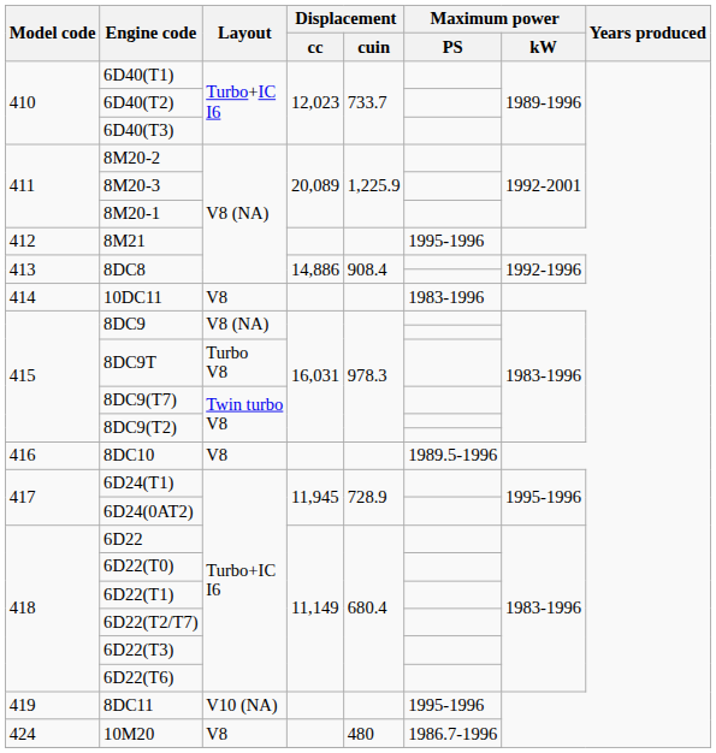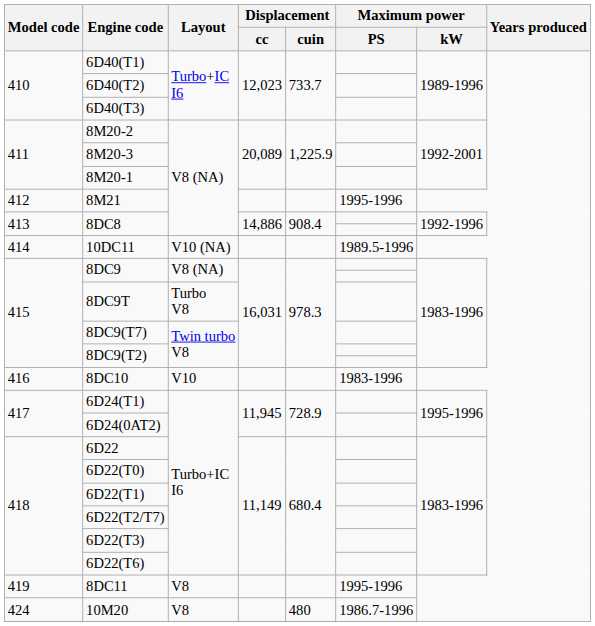 <table class="wikitable">
 <tr>
 <th rowspan="2">Model code</th>
 <th rowspan="2">Engine code</th>
 <th rowspan="2">Layout</th>
 <th colspan="2">Displacement</th>
 <th colspan="2">Maximum power</th>
 <th rowspan="2">Years produced</th>
 </tr>
 <tr>
 <th>cc</th>
 <th>cuin</th>
 <th>PS</th>
 <th>kW</th>
 </tr>
 <tr>
 <td rowspan="3">410</td>
 <td>6D40(T1)</td>
 <td rowspan="3"><a href='#'>Turbo</a>+<a href='#'>IC</a><br><a href='#'>I6</a></td>
 <td rowspan="3">12,023</td>
 <td rowspan="3">733.7</td>
 <td></td>
 <td rowspan="3">1989-1996</td>
 </tr>
 <tr>
 <td>6D40(T2)</td>
 <td></td>
 </tr>
 <tr>
 <td>6D40(T3)</td>
 <td></td>
 </tr>
 <tr>
 <td rowspan="3">411</td>
 <td>8M20-2</td>
 <td rowspan="6">V8 (NA)</td>
 <td rowspan="3">20,089</td>
 <td rowspan="3">1,225.9</td>
 <td></td>
 <td rowspan="3">1992-2001</td>
 </tr>
 <tr>
 <td>8M20-3</td>
 <td></td>
 </tr>
 <tr>
 <td>8M20-1</td>
 <td></td>
 </tr>
 <tr>
 <td>412</td>
 <td>8M21</td>
 <td></td>
 <td></td>
 <td>1995-1996</td>
 </tr>
 <tr>
 <td rowspan="2">413</td>
 <td rowspan="2">8DC8</td>
 <td rowspan="2">14,886</td>
 <td rowspan="2">908.4</td>
 <td></td>
 <td rowspan="2">1992-1996</td>
 </tr>
 <tr>
 <td></td>
 </tr>
 <tr>
 <td>414</td>
 <td>10DC11</td>
-<td>V8</td>
+<td>V10 (NA)</td>
 <td></td>
 <td></td>
-<td>1983-1996</td>
+<td>1989.5-1996</td>
 </tr>
 <tr>
 <td rowspan="6">415</td>
 <td rowspan="2">8DC9</td>
 <td rowspan="2">V8 (NA)</td>
 <td rowspan="6">16,031</td>
 <td rowspan="6">978.3</td>
 <td></td>
 <td rowspan="6">1983-1996</td>
 </tr>
 <tr>
 <td></td>
 </tr>
 <tr>
 <td>8DC9T</td>
 <td>Turbo<br>V8</td>
 <td></td>
 </tr>
 <tr>
 <td>8DC9(T7)</td>
 <td rowspan="3"><a href='#'>Twin turbo</a><br>V8</td>
 <td></td>
 </tr>
 <tr>
 <td rowspan="2">8DC9(T2)</td>
 <td></td>
 </tr>
 <tr>
 <td></td>
 </tr>
 <tr>
 <td>416</td>
 <td>8DC10</td>
-<td>V8</td>
+<td>V10</td>
 <td></td>
 <td></td>
-<td>1989.5-1996</td>
+<td>1983-1996</td>
 </tr>
 <tr>
 <td rowspan="2">417</td>
 <td>6D24(T1)</td>
 <td rowspan=8>Turbo+IC<br>I6</td>
 <td rowspan=2>11,945</td>
 <td rowspan=2>728.9</td>
 <td></td>
 <td rowspan="2">1995-1996</td>
 </tr>
 <tr>
 <td>6D24(0AT2)</td>
 <td></td>
 </tr>
 <tr>
 <td rowspan="6">418</td>
 <td>6D22</td>
 <td rowspan="6">11,149</td>
 <td rowspan="6">680.4</td>
 <td></td>
 <td rowspan="6">1983-1996</td>
 </tr>
 <tr>
 <td>6D22(T0)</td>
 <td></td>
 </tr>
 <tr>
 <td>6D22(T1)</td>
 <td></td>
 </tr>
 <tr>
 <td>6D22(T2/T7)</td>
 <td></td>
 </tr>
 <tr>
 <td>6D22(T3)</td>
 <td></td>
 </tr>
 <tr>
 <td>6D22(T6)</td>
 <td></td>
 </tr>
 <tr>
 <td>419</td>
 <td>8DC11</td>
-<td>V10 (NA)</td>
+<td>V8</td>
 <td></td>
 <td></td>
 <td>1995-1996</td>
 </tr>
 <tr>
 <td>424</td>
 <td>10M20</td>
 <td>V8</td>
 <td></td>
 <td>480</td>
 <td>1986.7-1996</td>
 </tr>
 <tr>
 </tr>
 </table>
